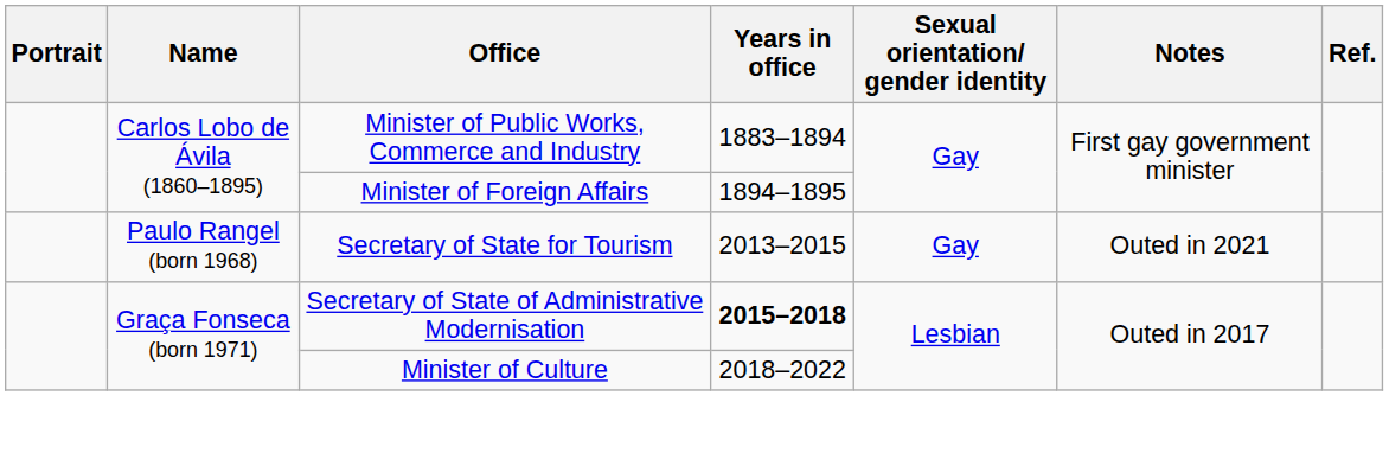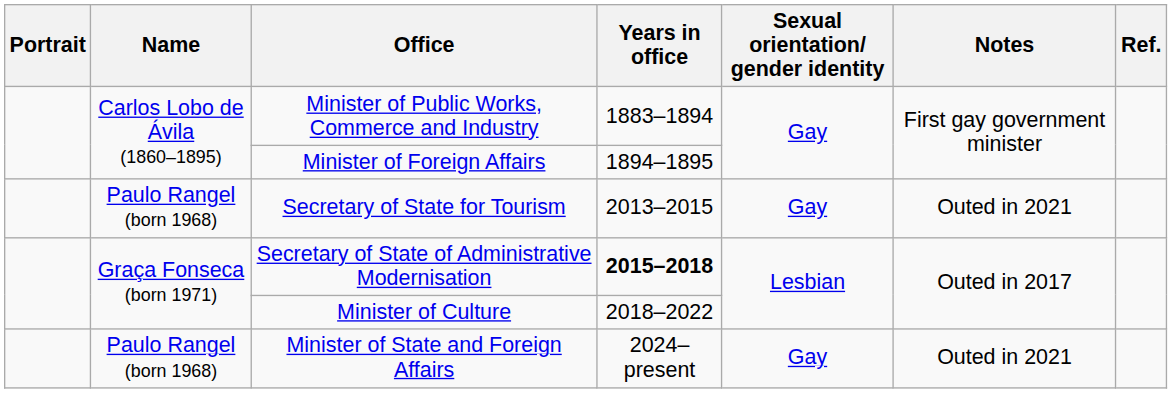 <table class="wikitable sortable" style="text-align:center">
 <tr>
 <th class=unsortable>Portrait</th>
 <th>Name</th>
 <th>Office</th>
 <th>Years in office</th>
 <th>Sexual orientation/<br>gender identity</th>
 <th>Notes</th>
 <th>Ref.</th>
 </tr>
 <tr>
 <td rowspan=2></td>
 <td rowspan=2><a href='#'>Carlos Lobo de Ávila</a><br><small>(1860–1895)</small></td>
 <td><a href='#'>Minister of Public Works, Commerce and Industry</a></td>
 <td>1883–1894</td>
 <td rowspan=2><a href='#'>Gay</a></td>
 <td rowspan=2>First gay government minister</td>
 <td rowspan=2></td>
 </tr>
 <tr>
 <td><a href='#'>Minister of Foreign Affairs</a></td>
 <td>1894–1895</td>
 </tr>
 <tr>
 <td></td>
 <td><a href='#'>Paulo Rangel</a><br><small>(born 1968)</small></td>
 <td><a href='#'>Secretary of State for Tourism</a></td>
 <td>2013–2015</td>
 <td><a href='#'>Gay</a></td>
 <td>Outed in 2021</td>
 <td></td>
 </tr>
 <tr>
 <td rowspan=2></td>
 <td rowspan=2><a href='#'>Graça Fonseca</a><br><small>(born 1971)</small></td>
 <td><a href='#'>Secretary of State of Administrative Modernisation</a></td>
 <td><strong>2015–2018</strong></td>
 <td rowspan=2><a href='#'>Lesbian</a></td>
 <td rowspan=2>Outed in 2017</td>
 <td rowspan=2></td>
 </tr>
 <tr>
 <td><a href='#'>Minister of Culture</a></td>
 <td>2018–2022</td>
 </tr>
+<tr>
+<td></td>
+<td><a href='#'>Paulo Rangel</a><br><small>(born 1968)</small></td>
+<td><a href='#'>Minister of State and Foreign Affairs</a></td>
+<td>2024–present</td>
+<td><a href='#'>Gay</a></td>
+<td>Outed in 2021</td>
+<td></td>
+</tr>
 </table>
